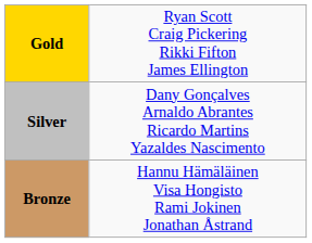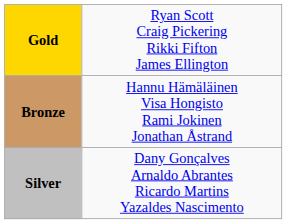 <table class="wikitable" style="text-align:center; " width="35%">
 <tr>
 <td bgcolor="gold"><strong>Gold</strong></td>
 <td><a href='#'>Ryan Scott</a><br><a href='#'>Craig Pickering</a><br><a href='#'>Rikki Fifton</a><br><a href='#'>James Ellington</a><br>  <small><em></em></small></td>
 </tr>
 <tr>
+<td bgcolor="CC9966"><strong>Bronze</strong></td>
+<td><a href='#'>Hannu Hämäläinen</a><br><a href='#'>Visa Hongisto</a><br><a href='#'>Rami Jokinen</a><br><a href='#'>Jonathan Åstrand</a><br>  <small><em></em></small></td>
+</tr>
+<tr>
 <td bgcolor="silver"><strong>Silver</strong></td>
 <td><a href='#'>Dany Gonçalves</a><br><a href='#'>Arnaldo Abrantes</a><br><a href='#'>Ricardo Martins</a><br><a href='#'>Yazaldes Nascimento</a><br>  <small><em></em></small></td>
 </tr>
-<tr>
-<td bgcolor="CC9966"><strong>Bronze</strong></td>
-<td><a href='#'>Hannu Hämäläinen</a><br><a href='#'>Visa Hongisto</a><br><a href='#'>Rami Jokinen</a><br><a href='#'>Jonathan Åstrand</a><br>  <small><em></em></small></td>
-</tr>
 </table>
